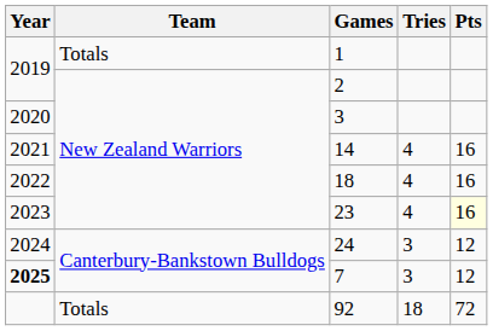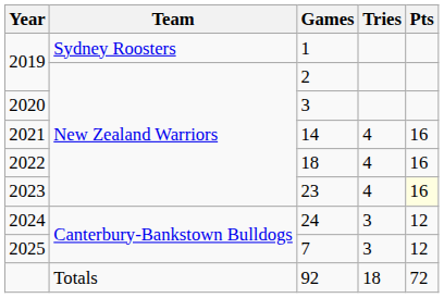 <table class="wikitable">
 <tr>
 <th>Year</th>
 <th>Team</th>
 <th>Games</th>
 <th>Tries</th>
 <th>Pts</th>
 </tr>
 <tr>
 <td rowspan="2">2019</td>
-<td>Totals</td>
+<td> <a href='#'>Sydney Roosters</a></td>
 <td>1</td>
 <td></td>
 <td></td>
 </tr>
 <tr>
 <td rowspan="5"> <a href='#'>New Zealand Warriors</a></td>
 <td>2</td>
 <td></td>
 <td></td>
 </tr>
 <tr>
 <td>2020</td>
 <td>3</td>
 <td></td>
 <td></td>
 </tr>
 <tr>
 <td>2021</td>
 <td>14</td>
 <td>4</td>
 <td>16</td>
 </tr>
 <tr>
 <td>2022</td>
 <td>18</td>
 <td>4</td>
 <td>16</td>
 </tr>
 <tr>
 <td>2023</td>
 <td>23</td>
 <td>4</td>
 <td style="background: lightyellow;">16</td>
 </tr>
 <tr>
 <td>2024</td>
 <td rowspan="2"> <a href='#'>Canterbury-Bankstown Bulldogs</a></td>
 <td>24</td>
 <td>3</td>
 <td>12</td>
 </tr>
 <tr>
-<td><strong>2025</strong></td>
+<td>2025</td>
 <td>7</td>
 <td>3</td>
 <td>12</td>
 </tr>
 <tr>
 <td></td>
 <td>Totals</td>
 <td>92</td>
 <td>18</td>
 <td>72</td>
 </tr>
 </table>
